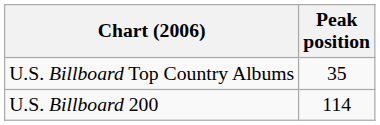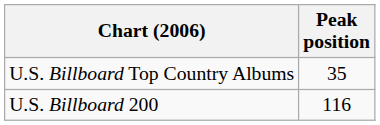 <table class="wikitable">
 <tr>
 <th>Chart (2006)</th>
 <th>Peak<br>position</th>
 </tr>
 <tr>
 <td>U.S. <em>Billboard</em> Top Country Albums</td>
 <td style="text-align:center;">35</td>
 </tr>
 <tr>
 <td>U.S. <em>Billboard</em> 200</td>
-<td style="text-align:center;">114</td>
+<td style="text-align:center;">116</td>
 </tr>
 </table>
